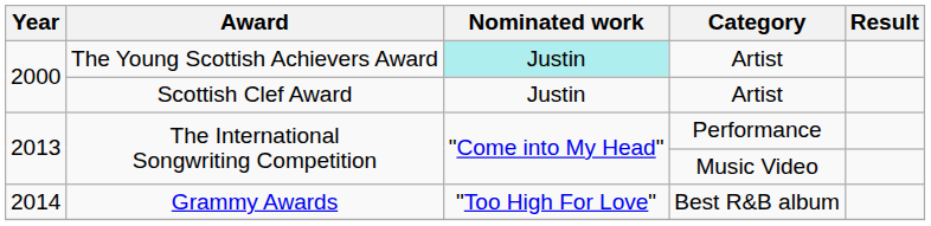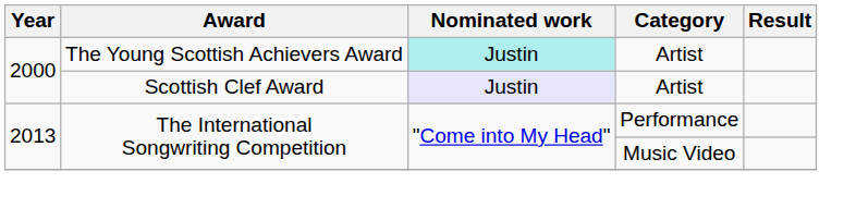 <table class="wikitable plainrowheaders" style="text-align:center;">
 <tr>
 <th>Year</th>
 <th>Award</th>
 <th>Nominated work</th>
 <th>Category</th>
 <th>Result</th>
 </tr>
 <tr>
 <td rowspan="2">2000</td>
 <td>The Young Scottish Achievers Award</td>
 <td style="background: paleturquoise;">Justin</td>
 <td>Artist</td>
 <td></td>
 </tr>
 <tr>
 <td>Scottish Clef Award</td>
-<td>Justin</td>
+<td style="background: lavender;">Justin</td>
 <td>Artist</td>
 <td></td>
 </tr>
 <tr>
 <td rowspan="2">2013</td>
 <td rowspan="2">The International<br>Songwriting Competition</td>
 <td rowspan="2">"<a href='#'>Come into My Head</a>"</td>
 <td>Performance</td>
 <td></td>
 </tr>
 <tr>
 <td>Music Video</td>
 <td></td>
 </tr>
 <tr>
-<td>2014</td>
-<td><a href='#'>Grammy Awards</a></td>
-<td>"<a href='#'>Too High For Love</a>"</td>
-<td>Best R&B album</td>
-<td></td>
-</tr>
-<tr>
 </tr>
 </table>
